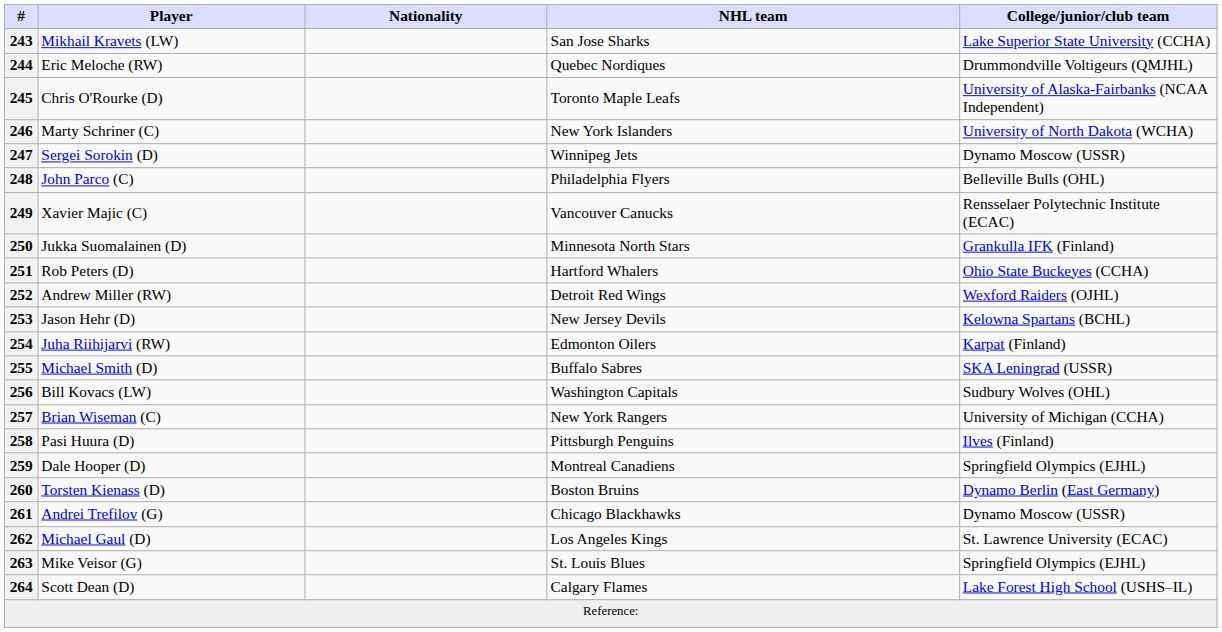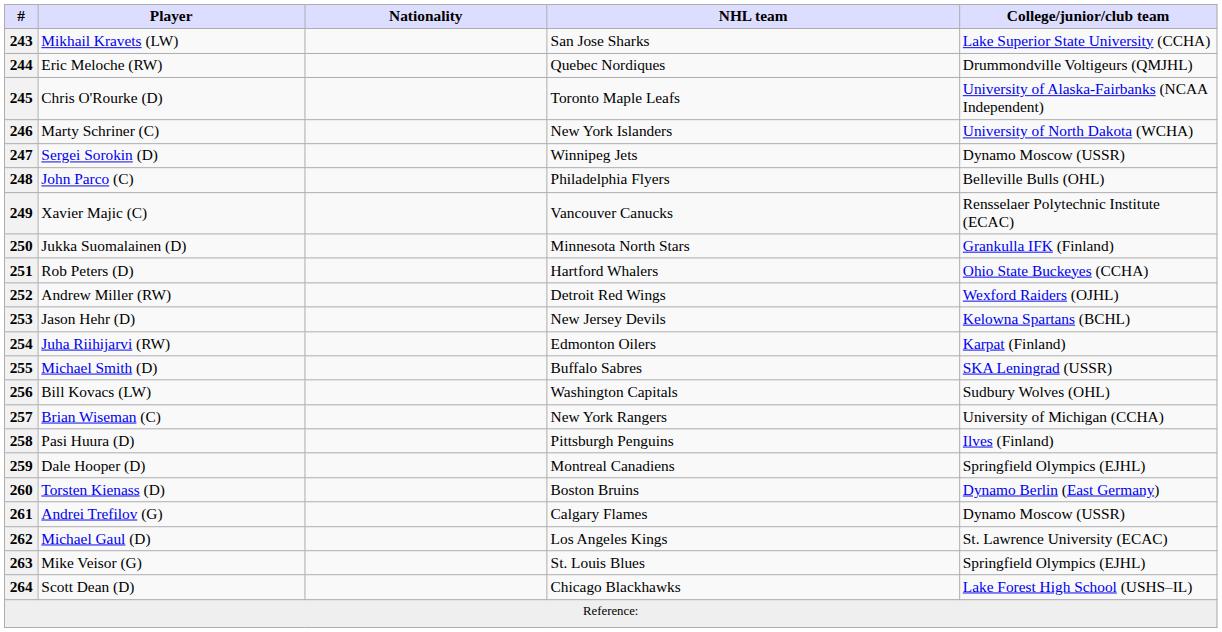 <table class="wikitable" style="width: 100%">
 <tr>
 <th style="background:#ddf; width:2.75%;">#</th>
 <th style="background:#ddf; width:22.0%;">Player</th>
 <th style="background:#ddf; width:20.0%;">Nationality</th>
 <th style="background:#ddf; width:34.0%;">NHL team</th>
 <th style="background:#ddf; width:100.0%;">College/junior/club team</th>
 </tr>
 <tr>
 <th>243</th>
 <td><a href='#'>Mikhail Kravets</a> (LW)</td>
 <td></td>
 <td>San Jose Sharks</td>
 <td><a href='#'>Lake Superior State University</a> (CCHA)</td>
 </tr>
 <tr>
 <th>244</th>
 <td>Eric Meloche (RW)</td>
 <td></td>
 <td>Quebec Nordiques</td>
 <td>Drummondville Voltigeurs  (QMJHL)</td>
 </tr>
 <tr>
 <th>245</th>
 <td>Chris O'Rourke (D)</td>
 <td></td>
 <td>Toronto Maple Leafs</td>
 <td><a href='#'>University of Alaska-Fairbanks</a> (NCAA Independent)</td>
 </tr>
 <tr>
 <th>246</th>
 <td>Marty Schriner (C)</td>
 <td></td>
 <td>New York Islanders</td>
 <td><a href='#'>University of North Dakota</a> (WCHA)</td>
 </tr>
 <tr>
 <th>247</th>
 <td><a href='#'>Sergei Sorokin</a> (D)</td>
 <td></td>
 <td>Winnipeg Jets</td>
 <td>Dynamo Moscow (USSR)</td>
 </tr>
 <tr>
 <th>248</th>
 <td><a href='#'>John Parco</a> (C)</td>
 <td></td>
 <td>Philadelphia Flyers</td>
 <td>Belleville Bulls (OHL)</td>
 </tr>
 <tr>
 <th>249</th>
 <td>Xavier Majic (C)</td>
 <td></td>
 <td>Vancouver Canucks</td>
 <td>Rensselaer Polytechnic Institute (ECAC)</td>
 </tr>
 <tr>
 <th>250</th>
 <td>Jukka Suomalainen (D)</td>
 <td></td>
 <td>Minnesota North Stars</td>
 <td><a href='#'>Grankulla IFK</a> (Finland)</td>
 </tr>
 <tr>
 <th>251</th>
 <td>Rob Peters (D)</td>
 <td></td>
 <td>Hartford Whalers</td>
 <td><a href='#'>Ohio State Buckeyes</a> (CCHA)</td>
 </tr>
 <tr>
 <th>252</th>
 <td>Andrew Miller (RW)</td>
 <td></td>
 <td>Detroit Red Wings</td>
 <td><a href='#'>Wexford Raiders</a> (OJHL)</td>
 </tr>
 <tr>
 <th>253</th>
 <td>Jason Hehr (D)</td>
 <td></td>
 <td>New Jersey Devils</td>
 <td><a href='#'>Kelowna Spartans</a> (BCHL)</td>
 </tr>
 <tr>
 <th>254</th>
 <td><a href='#'>Juha Riihijarvi</a> (RW)</td>
 <td></td>
 <td>Edmonton Oilers</td>
 <td><a href='#'>Karpat</a> (Finland)</td>
 </tr>
 <tr>
 <th>255</th>
 <td><a href='#'>Michael Smith</a> (D)</td>
 <td></td>
 <td>Buffalo Sabres</td>
 <td><a href='#'>SKA Leningrad</a> (USSR)</td>
 </tr>
 <tr>
 <th>256</th>
 <td>Bill Kovacs (LW)</td>
 <td></td>
 <td>Washington Capitals</td>
 <td>Sudbury Wolves (OHL)</td>
 </tr>
 <tr>
 <th>257</th>
 <td><a href='#'>Brian Wiseman</a> (C)</td>
 <td></td>
 <td>New York Rangers</td>
 <td>University of Michigan (CCHA)</td>
 </tr>
 <tr>
 <th>258</th>
 <td>Pasi Huura (D)</td>
 <td></td>
 <td>Pittsburgh Penguins</td>
 <td><a href='#'>Ilves</a> (Finland)</td>
 </tr>
 <tr>
 <th>259</th>
 <td>Dale Hooper (D)</td>
 <td></td>
 <td>Montreal Canadiens</td>
 <td>Springfield Olympics (EJHL)</td>
 </tr>
 <tr>
 <th>260</th>
 <td><a href='#'>Torsten Kienass</a> (D)</td>
 <td></td>
 <td>Boston Bruins</td>
 <td><a href='#'>Dynamo Berlin</a> (<a href='#'>East Germany</a>)</td>
 </tr>
 <tr>
 <th>261</th>
 <td><a href='#'>Andrei Trefilov</a> (G)</td>
 <td></td>
-<td>Chicago Blackhawks</td>
+<td>Calgary Flames</td>
 <td>Dynamo Moscow (USSR)</td>
 </tr>
 <tr>
 <th>262</th>
 <td><a href='#'>Michael Gaul</a> (D)</td>
 <td></td>
 <td>Los Angeles Kings</td>
 <td>St. Lawrence University (ECAC)</td>
 </tr>
 <tr>
 <th>263</th>
 <td>Mike Veisor (G)</td>
 <td></td>
 <td>St. Louis Blues</td>
 <td>Springfield Olympics (EJHL)</td>
 </tr>
 <tr>
 <th>264</th>
 <td>Scott Dean (D)</td>
 <td></td>
-<td>Calgary Flames</td>
+<td>Chicago Blackhawks</td>
 <td><a href='#'>Lake Forest High School</a> (USHS–IL)</td>
 </tr>
 <tr>
 <td align=center colspan="6" bgcolor="#efefef"><sup>Reference:  </sup></td>
 </tr>
 </table>
